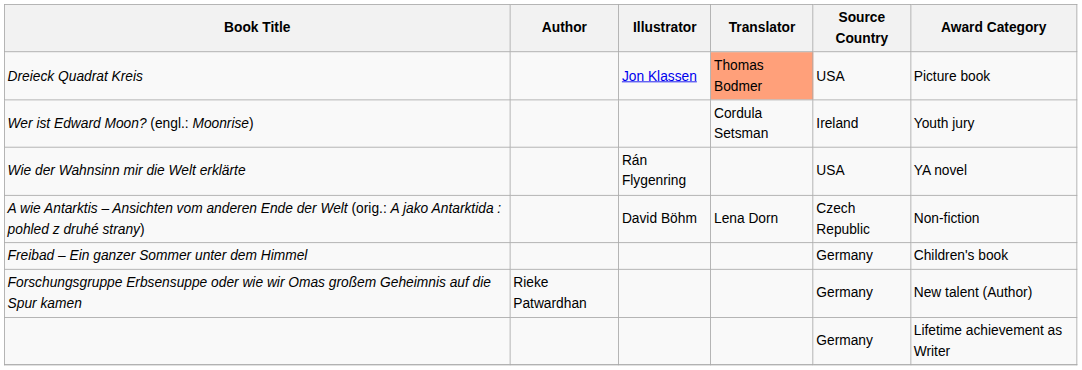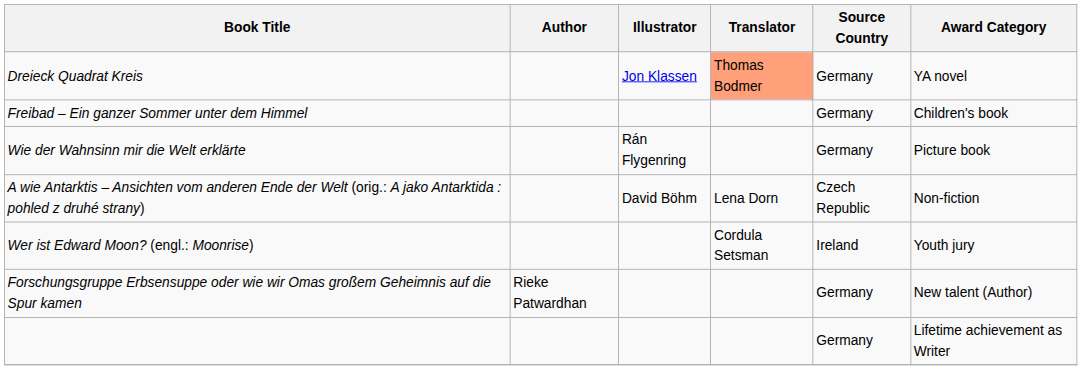 <table class="wikitable sortable mw-collapsible" style="font-size:1.00em; line-height:1.5em;">
 <tr>
 <th scope="col">Book Title</th>
 <th scope="col">Author</th>
 <th scope="col">Illustrator</th>
 <th scope="col">Translator</th>
 <th scope="col">Source Country</th>
 <th scope="col">Award Category</th>
 </tr>
 <tr>
 <td><em>Dreieck Quadrat Kreis</em></td>
 <td></td>
 <td><a href='#'>Jon Klassen</a></td>
 <td style="background: lightsalmon;">Thomas Bodmer</td>
-<td>USA</td>
-<td>Picture book</td>
+<td>Germany</td>
+<td>YA novel</td>
 </tr>
 <tr>
-<td><em>Wer ist Edward Moon?</em> (engl.: <em>Moonrise</em>)</td>
+<td><em>Freibad – Ein ganzer Sommer unter dem Himmel</em></td>
 <td></td>
 <td></td>
-<td>Cordula Setsman</td>
-<td>Ireland</td>
-<td>Youth jury</td>
+<td></td>
+<td>Germany</td>
+<td>Children's book</td>
 </tr>
 <tr>
 <td><em>Wie der Wahnsinn mir die Welt erklärte</em></td>
 <td></td>
 <td>Rán Flygenring</td>
 <td></td>
-<td>USA</td>
-<td>YA novel</td>
+<td>Germany</td>
+<td>Picture book</td>
 </tr>
 <tr>
 <td><em>A wie Antarktis – Ansichten vom anderen Ende der Welt</em> (orig.: <em>A jako Antarktida : pohled z druhé strany</em>)</td>
 <td></td>
 <td>David Böhm</td>
 <td>Lena Dorn</td>
 <td>Czech Republic</td>
 <td>Non-fiction</td>
 </tr>
 <tr>
-<td><em>Freibad – Ein ganzer Sommer unter dem Himmel</em></td>
+<td><em>Wer ist Edward Moon?</em> (engl.: <em>Moonrise</em>)</td>
 <td></td>
 <td></td>
-<td></td>
-<td>Germany</td>
-<td>Children's book</td>
+<td>Cordula Setsman</td>
+<td>Ireland</td>
+<td>Youth jury</td>
 </tr>
 <tr>
 <td><em>Forschungsgruppe Erbsensuppe oder wie wir Omas großem Geheimnis auf die Spur kamen</em></td>
 <td>Rieke Patwardhan</td>
 <td></td>
 <td></td>
 <td>Germany</td>
 <td>New talent (Author)</td>
 </tr>
 <tr>
 <td></td>
 <td></td>
 <td></td>
 <td></td>
 <td>Germany</td>
 <td>Lifetime achievement as Writer</td>
 </tr>
 <tr>
 </tr>
 </table>
